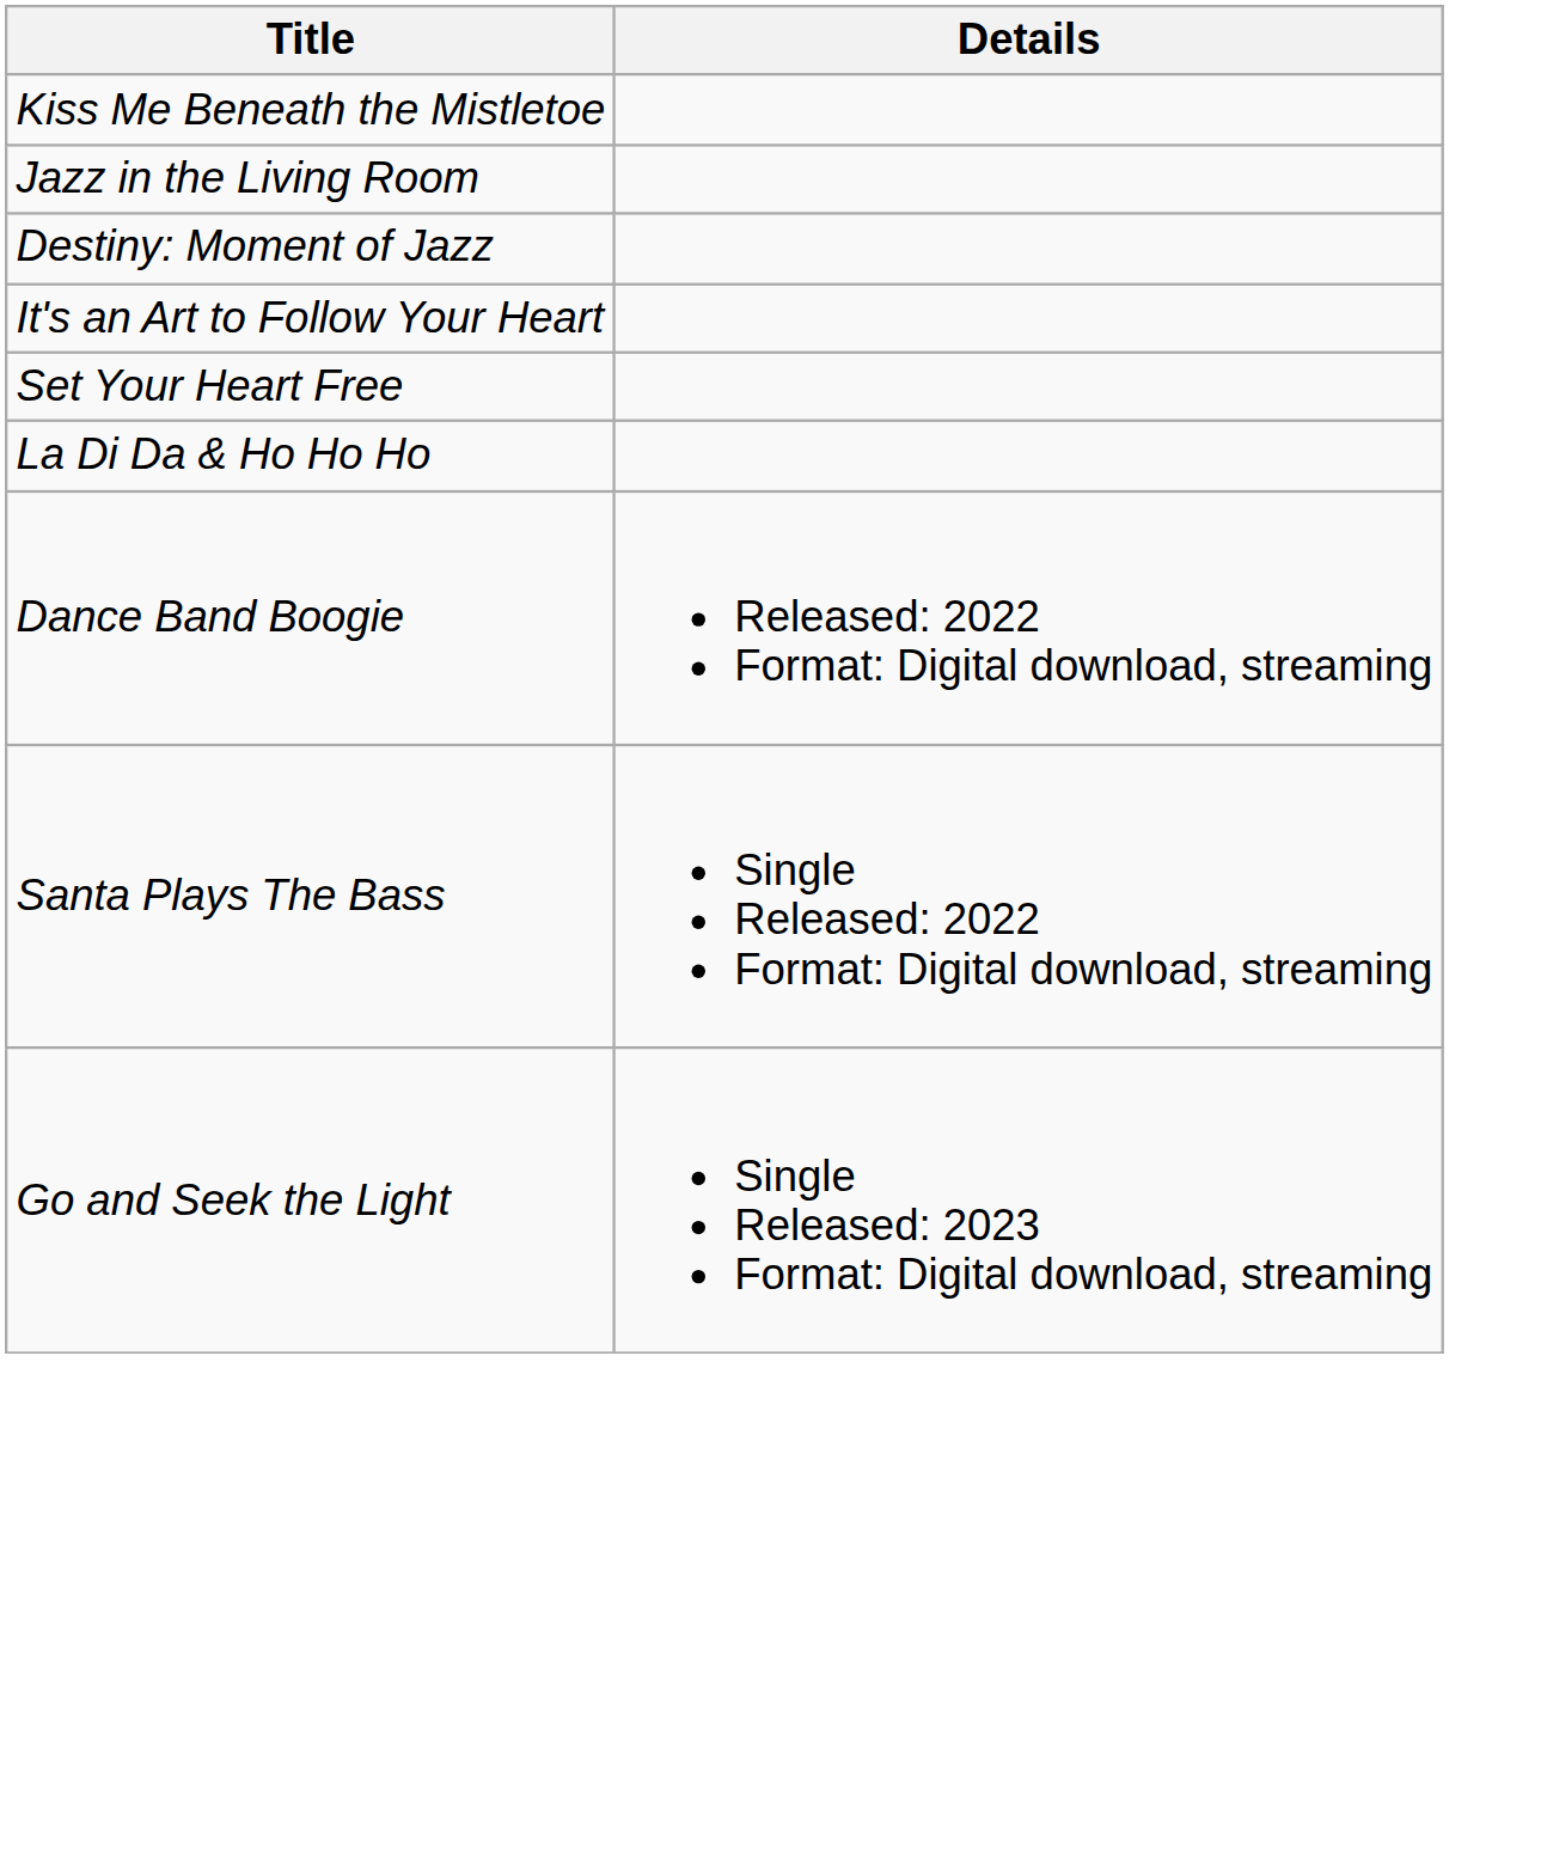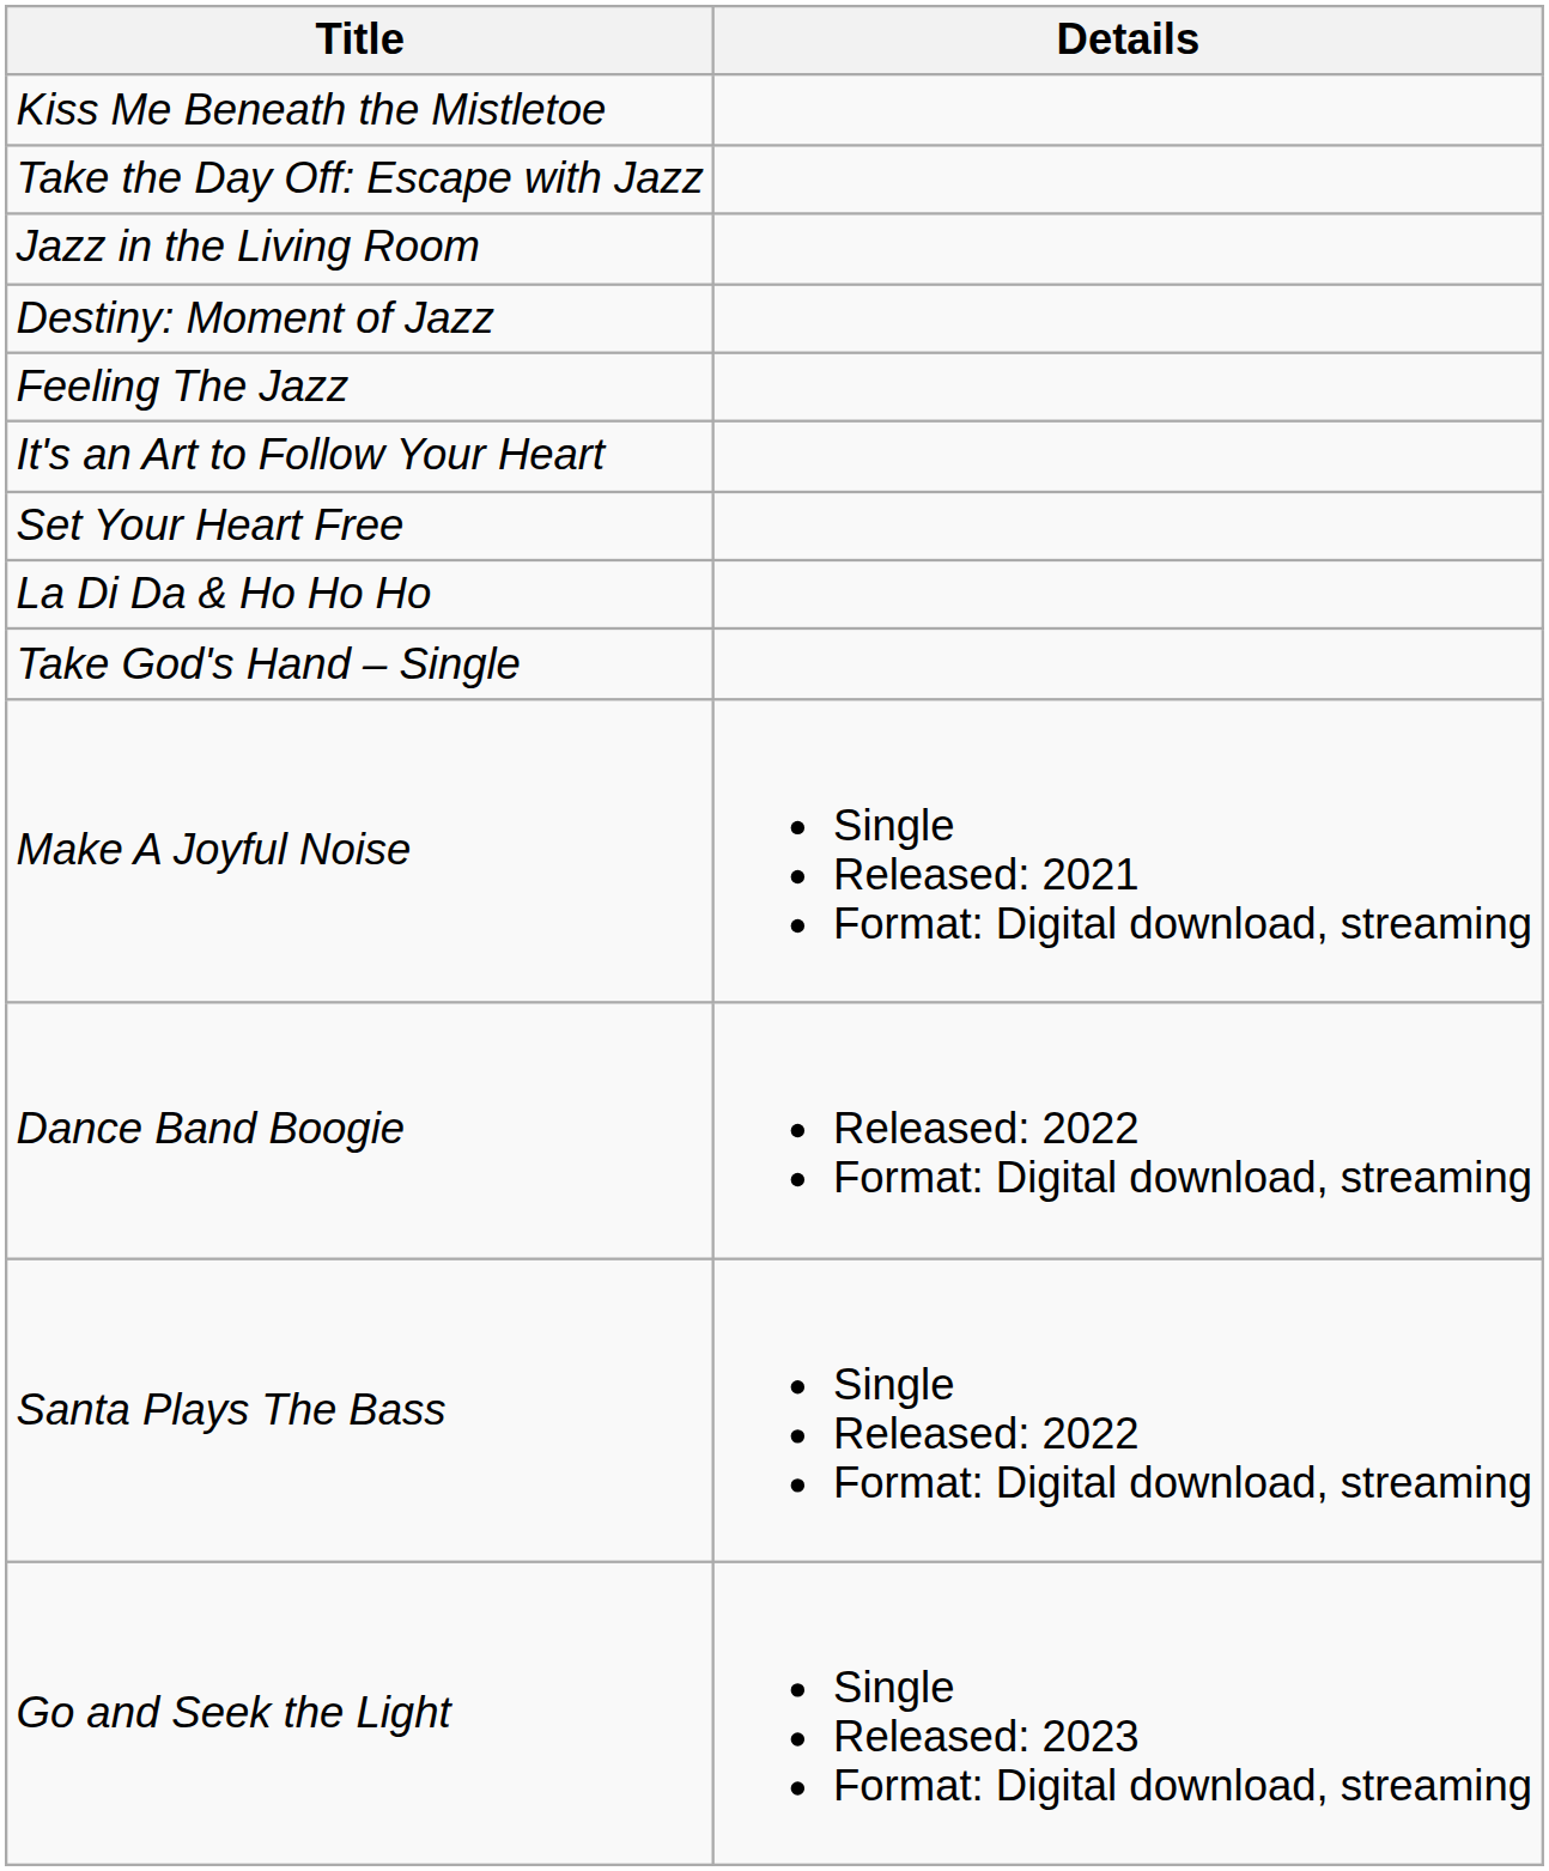 <table class="wikitable">
 <tr>
 <th>Title</th>
 <th>Details</th>
 </tr>
 <tr>
 <td><em>Kiss Me Beneath the Mistletoe</em></td>
 <td></td>
 </tr>
 <tr>
+<td><em>Take the Day Off: Escape with Jazz</em></td>
+<td></td>
+</tr>
+<tr>
 <td><em>Jazz in the Living Room</em></td>
 <td></td>
 </tr>
 <tr>
 <td><em>Destiny: Moment of Jazz</em></td>
+<td></td>
+</tr>
+<tr>
+<td><em>Feeling The Jazz</em></td>
 <td></td>
 </tr>
 <tr>
 <td><em>It's an Art to Follow Your Heart</em></td>
 <td></td>
 </tr>
 <tr>
 <td><em>Set Your Heart Free</em></td>
 <td></td>
 </tr>
 <tr>
 <td><em>La Di Da & Ho Ho Ho</em></td>
 <td></td>
 </tr>
 <tr>
+<td><em>Take God's Hand – Single</em></td>
+<td></td>
+</tr>
+<tr>
+<td><em>Make A Joyful Noise</em></td>
+<td><br><ul><li>Single</li><li>Released: 2021</li><li>Format: Digital download, streaming</li></ul></td>
+</tr>
+<tr>
 <td><em>Dance Band Boogie</em></td>
 <td><br><ul><li>Released: 2022</li><li>Format: Digital download, streaming</li></ul></td>
 </tr>
 <tr>
 <td><em>Santa Plays The Bass</em></td>
 <td><br><ul><li>Single</li><li>Released: 2022</li><li>Format: Digital download, streaming</li></ul></td>
 </tr>
 <tr>
 <td><em>Go and Seek the Light</em></td>
 <td><br><ul><li>Single</li><li>Released: 2023</li><li>Format: Digital download, streaming</li></ul></td>
 </tr>
 </table>
